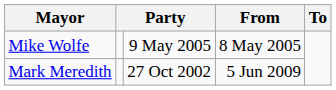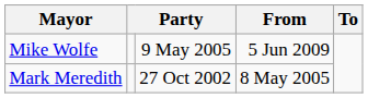 <table class=wikitable>
 <tr>
 <th>Mayor</th>
 <th colspan=2>Party</th>
 <th>From</th>
 <th>To</th>
 </tr>
 <tr>
 <td><a href='#'>Mike Wolfe</a></td>
 <td></td>
 <td align=right>9 May 2005</td>
-<td align=right>8 May 2005</td>
+<td align=right>5 Jun 2009</td>
 </tr>
 <tr>
 <td><a href='#'>Mark Meredith</a></td>
 <td></td>
 <td align=right>27 Oct 2002</td>
-<td align=right>5 Jun 2009</td>
+<td align=right>8 May 2005</td>
 </tr>
 </table>
